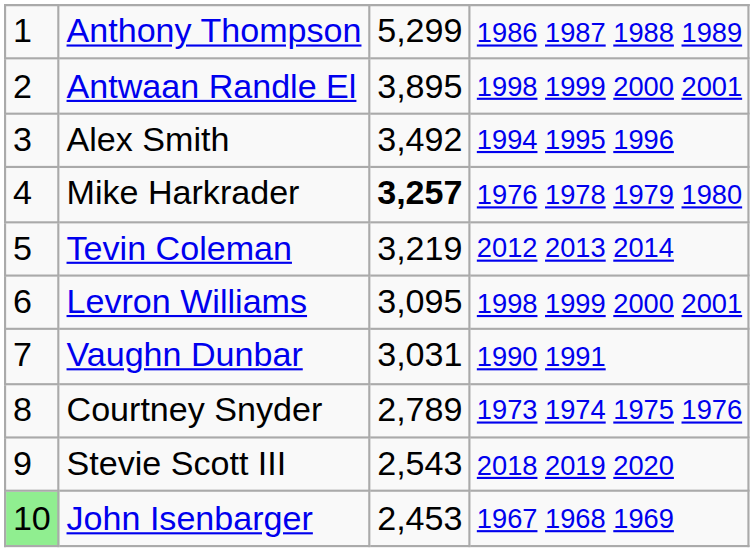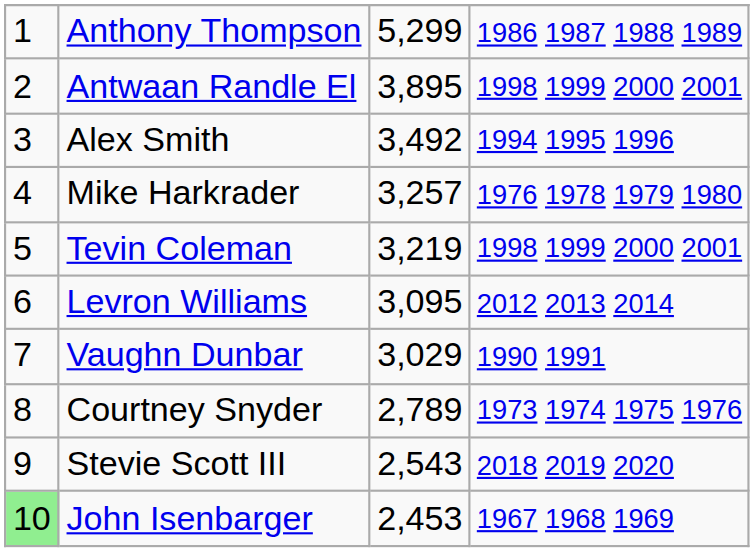 <table class="wikitable">
 <tr>
 </tr>
 <tr>
 <td>1</td>
 <td><a href='#'>Anthony Thompson</a></td>
 <td>5,299</td>
 <td style="font-size:80%;"><a href='#'>1986</a> <a href='#'>1987</a> <a href='#'>1988</a> <a href='#'>1989</a></td>
 </tr>
 <tr>
 <td>2</td>
 <td><a href='#'>Antwaan Randle El</a></td>
 <td>3,895</td>
 <td style="font-size:80%;"><a href='#'>1998</a> <a href='#'>1999</a> <a href='#'>2000</a> <a href='#'>2001</a></td>
 </tr>
 <tr>
 <td>3</td>
 <td>Alex Smith</td>
 <td>3,492</td>
 <td style="font-size:80%;"><a href='#'>1994</a> <a href='#'>1995</a> <a href='#'>1996</a></td>
 </tr>
 <tr>
 <td>4</td>
 <td>Mike Harkrader</td>
-<td><strong>3,257</strong></td>
+<td>3,257</td>
 <td style="font-size:80%;"><a href='#'>1976</a> <a href='#'>1978</a> <a href='#'>1979</a> <a href='#'>1980</a></td>
 </tr>
 <tr>
 <td>5</td>
 <td><a href='#'>Tevin Coleman</a></td>
 <td>3,219</td>
-<td style="font-size:80%;"><a href='#'>2012</a> <a href='#'>2013</a> <a href='#'>2014</a></td>
+<td style="font-size:80%;"><a href='#'>1998</a> <a href='#'>1999</a> <a href='#'>2000</a> <a href='#'>2001</a></td>
 </tr>
 <tr>
 <td>6</td>
 <td><a href='#'>Levron Williams</a></td>
 <td>3,095</td>
-<td style="font-size:80%;"><a href='#'>1998</a> <a href='#'>1999</a> <a href='#'>2000</a> <a href='#'>2001</a></td>
+<td style="font-size:80%;"><a href='#'>2012</a> <a href='#'>2013</a> <a href='#'>2014</a></td>
 </tr>
 <tr>
 <td>7</td>
 <td><a href='#'>Vaughn Dunbar</a></td>
-<td>3,031</td>
+<td>3,029</td>
 <td style="font-size:80%;"><a href='#'>1990</a> <a href='#'>1991</a></td>
 </tr>
 <tr>
 <td>8</td>
 <td>Courtney Snyder</td>
 <td>2,789</td>
 <td style="font-size:80%;"><a href='#'>1973</a> <a href='#'>1974</a> <a href='#'>1975</a> <a href='#'>1976</a></td>
 </tr>
 <tr>
 <td>9</td>
 <td>Stevie Scott III</td>
 <td>2,543</td>
 <td style="font-size:80%;"><a href='#'>2018</a> <a href='#'>2019</a> <a href='#'>2020</a></td>
 </tr>
 <tr>
 <td style="background: lightgreen;">10</td>
 <td><a href='#'>John Isenbarger</a></td>
 <td>2,453</td>
 <td style="font-size:80%;"><a href='#'>1967</a> <a href='#'>1968</a> <a href='#'>1969</a></td>
 </tr>
 </table>
